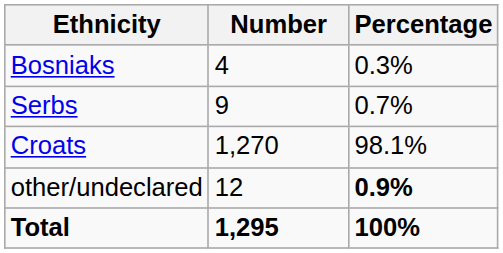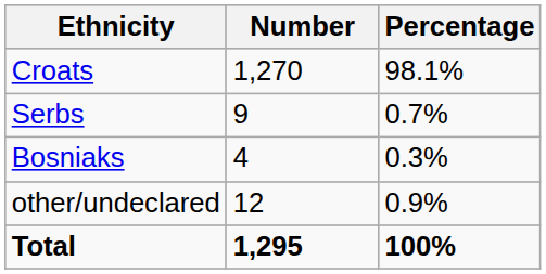 <table class="wikitable">
 <tr>
 <th width="100px">Ethnicity</th>
 <th width="80px">Number</th>
 <th width="80px">Percentage</th>
 </tr>
 <tr>
-<td><a href='#'>Bosniaks</a></td>
-<td>4</td>
-<td>0.3%</td>
+<td><a href='#'>Croats</a></td>
+<td>1,270</td>
+<td>98.1%</td>
 </tr>
 <tr>
 <td><a href='#'>Serbs</a></td>
 <td>9</td>
 <td>0.7%</td>
 </tr>
 <tr>
-<td><a href='#'>Croats</a></td>
-<td>1,270</td>
-<td>98.1%</td>
+<td><a href='#'>Bosniaks</a></td>
+<td>4</td>
+<td>0.3%</td>
 </tr>
 <tr>
 <td>other/undeclared</td>
 <td>12</td>
-<td><strong>0.9%</strong></td>
+<td>0.9%</td>
 </tr>
 <tr>
 <td><strong>Total</strong></td>
 <td><strong>1,295</strong></td>
 <td><strong>100%</strong></td>
 </tr>
 </table>
